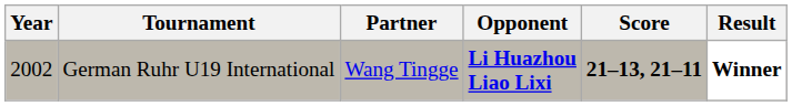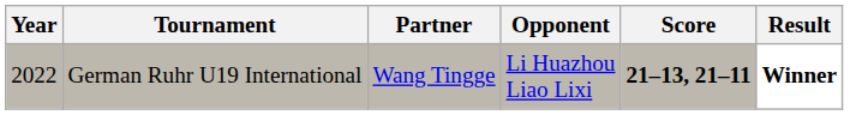 <table class="sortable wikitable" style="font-size: 90%;">
 <tr>
 <th>Year</th>
 <th>Tournament</th>
 <th>Partner</th>
 <th>Opponent</th>
 <th>Score</th>
 <th>Result</th>
 </tr>
 <tr style="background:#BDB8AD">
-<td align="center">2002</td>
+<td align="center">2022</td>
 <td align="left">German Ruhr U19 International</td>
 <td align="left"> <a href='#'>Wang Tingge</a></td>
-<td align="left"><strong> <a href='#'>Li Huazhou</a><br> <a href='#'>Liao Lixi</a></strong></td>
+<td align="left"> <a href='#'>Li Huazhou</a><br> <a href='#'>Liao Lixi</a></td>
 <td align="left"><strong>21–13, 21–11</strong></td>
 <td style="text-align:left; background:white"> <strong>Winner</strong></td>
 </tr>
 </table>
